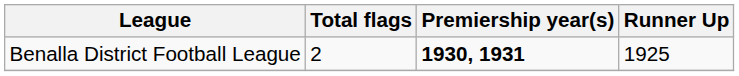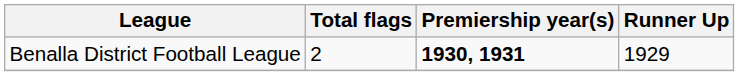 <table class="wikitable">
 <tr>
 <th>League</th>
 <th>Total flags</th>
 <th>Premiership year(s)</th>
 <th>Runner Up</th>
 </tr>
 <tr>
 <td>Benalla District Football League</td>
 <td>2</td>
 <td><strong>1930, 1931</strong></td>
-<td>1925</td>
+<td>1929</td>
 </tr>
 <tr>
 </tr>
 </table>
